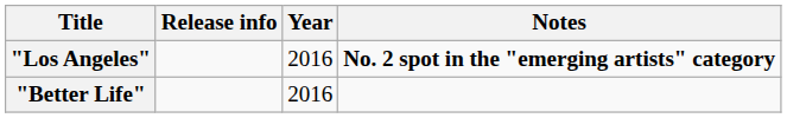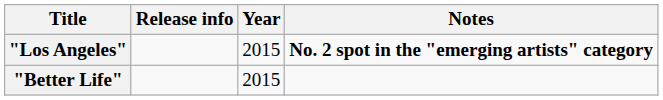 <table class="wikitable plainrowheaders sortable">
 <tr>
 <th scope="col">Title</th>
 <th scope="col">Release info</th>
 <th scope="col">Year</th>
 <th scope="col" class="unsortable">Notes</th>
 </tr>
 <tr>
 <th scope="row">"Los Angeles"</th>
 <td></td>
-<td>2016</td>
+<td>2015</td>
 <td><strong>No. 2 spot in the "emerging artists" category</strong></td>
 </tr>
 <tr>
 <th scope="row">"Better Life"</th>
 <td></td>
-<td>2016</td>
+<td>2015</td>
 <td></td>
 </tr>
 </table>
